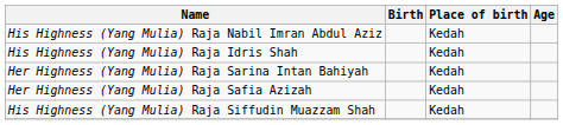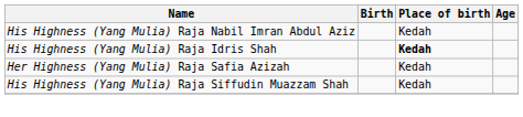 <table Class="wikitable">
 <tr>
 <th>Name</th>
 <th>Birth</th>
 <th>Place of birth</th>
 <th>Age</th>
 </tr>
 <tr>
 <td><em>His Highness (Yang Mulia)</em> Raja Nabil Imran Abdul Aziz</td>
 <td></td>
 <td>Kedah</td>
 <td></td>
 </tr>
 <tr>
 <td><em>His Highness (Yang Mulia)</em> Raja Idris Shah</td>
 <td></td>
-<td>Kedah</td>
-<td></td>
-</tr>
-<tr>
-<td><em>Her Highness (Yang Mulia)</em> Raja Sarina Intan Bahiyah</td>
-<td></td>
-<td>Kedah</td>
+<td><strong>Kedah</strong></td>
 <td></td>
 </tr>
 <tr>
 <td><em>Her Highness (Yang Mulia)</em> Raja Safia Azizah</td>
 <td></td>
 <td>Kedah</td>
 <td></td>
 </tr>
 <tr>
 <td><em>His Highness (Yang Mulia)</em> Raja Siffudin Muazzam Shah</td>
 <td></td>
 <td>Kedah</td>
 <td></td>
 </tr>
 <tr>
 </tr>
 </table>
